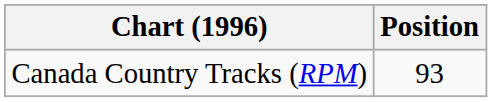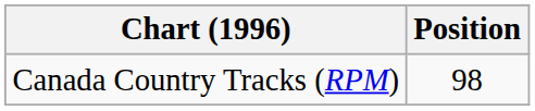 <table class="wikitable sortable">
 <tr>
 <th scope="col">Chart (1996)</th>
 <th scope="col">Position</th>
 </tr>
 <tr>
 <td>Canada Country Tracks (<em><a href='#'>RPM</a></em>)</td>
-<td align="center">93</td>
+<td align="center">98</td>
 </tr>
 </table>
